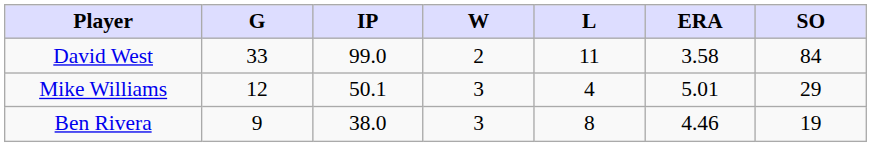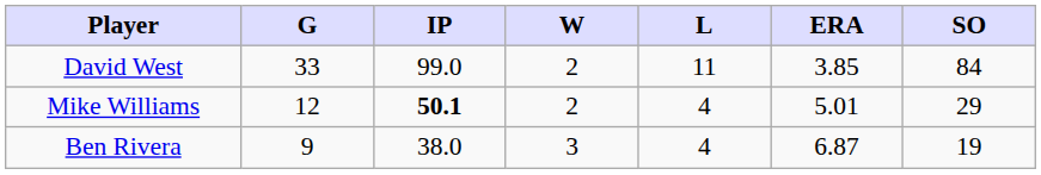 <table class="wikitable sortable">
 <tr>
 <th style="background:#ddf; width:16%;">Player</th>
 <th style="background:#ddf; width:9%;">G</th>
 <th style="background:#ddf; width:9%;">IP</th>
 <th style="background:#ddf; width:9%;">W</th>
 <th style="background:#ddf; width:9%;">L</th>
 <th style="background:#ddf; width:9%;">ERA</th>
 <th style="background:#ddf; width:9%;">SO</th>
 </tr>
 <tr align=center>
 <td><a href='#'>David West</a></td>
 <td>33</td>
 <td>99.0</td>
 <td>2</td>
 <td>11</td>
-<td>3.58</td>
+<td>3.85</td>
 <td>84</td>
 </tr>
 <tr align=center>
 <td><a href='#'>Mike Williams</a></td>
 <td>12</td>
-<td>50.1</td>
-<td>3</td>
+<td><strong>50.1</strong></td>
+<td>2</td>
 <td>4</td>
 <td>5.01</td>
 <td>29</td>
 </tr>
 <tr align=center>
 <td><a href='#'>Ben Rivera</a></td>
 <td>9</td>
 <td>38.0</td>
 <td>3</td>
-<td>8</td>
-<td>4.46</td>
+<td>4</td>
+<td>6.87</td>
 <td>19</td>
 </tr>
 </table>
